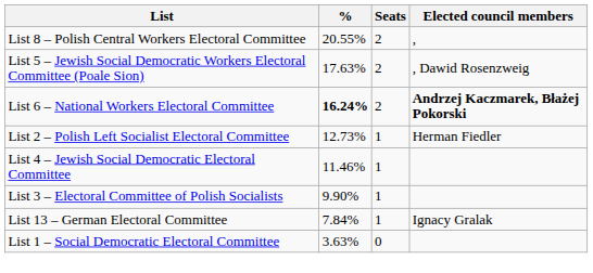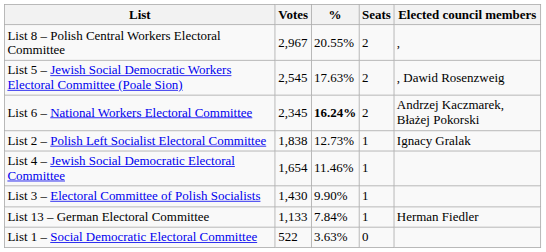 <table class="wikitable" width="75%">
 <tr>
 <th>List</th>
+<th>Votes</th>
 <th>%</th>
 <th>Seats</th>
 <th>Elected council members</th>
 </tr>
 <tr>
 <td>List 8 – Polish Central Workers Electoral Committee</td>
+<td>2,967</td>
 <td>20.55%</td>
 <td>2</td>
 <td>, </td>
 </tr>
 <tr>
 <td>List 5 – <a href='#'>Jewish Social Democratic Workers Electoral Committee (Poale Sion)</a></td>
+<td>2,545</td>
 <td>17.63%</td>
 <td>2</td>
 <td>, Dawid Rosenzweig</td>
 </tr>
 <tr>
 <td>List 6 – <a href='#'>National Workers Electoral Committee</a></td>
+<td>2,345</td>
 <td><strong>16.24%</strong></td>
 <td>2</td>
-<td><strong>Andrzej Kaczmarek, Błażej Pokorski</strong></td>
+<td>Andrzej Kaczmarek, Błażej Pokorski</td>
 </tr>
 <tr>
 <td>List 2 – <a href='#'>Polish Left Socialist Electoral Committee</a></td>
+<td>1,838</td>
 <td>12.73%</td>
 <td>1</td>
-<td>Herman Fiedler</td>
+<td>Ignacy Gralak</td>
 </tr>
 <tr>
 <td>List 4 – <a href='#'>Jewish Social Democratic Electoral Committee</a></td>
+<td>1,654</td>
 <td>11.46%</td>
 <td>1</td>
 <td></td>
 </tr>
 <tr>
 <td>List 3 – <a href='#'>Electoral Committee of Polish Socialists</a></td>
+<td>1,430</td>
 <td>9.90%</td>
 <td>1</td>
 <td></td>
 </tr>
 <tr>
 <td>List 13 – German Electoral Committee</td>
+<td>1,133</td>
 <td>7.84%</td>
 <td>1</td>
-<td>Ignacy Gralak</td>
+<td>Herman Fiedler</td>
 </tr>
 <tr>
 <td>List 1 – <a href='#'>Social Democratic Electoral Committee</a></td>
+<td>522</td>
 <td>3.63%</td>
 <td>0</td>
 <td></td>
 </tr>
 </table>
